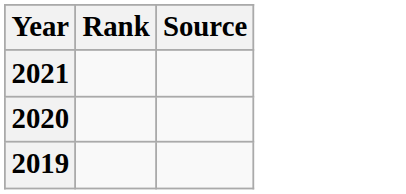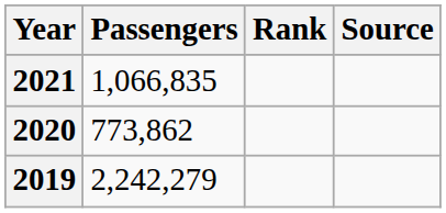 <table class="wikitable sortable">
 <tr>
 <th>Year</th>
+<th>Passengers</th>
 <th>Rank</th>
 <th>Source</th>
 </tr>
 <tr>
 <th>2021</th>
+<td>1,066,835 </td>
 <td></td>
 <td></td>
 </tr>
 <tr>
 <th>2020</th>
+<td>773,862 </td>
 <td></td>
 <td></td>
 </tr>
 <tr>
 <th>2019</th>
+<td>2,242,279</td>
 <td></td>
 <td></td>
 </tr>
 </table>
